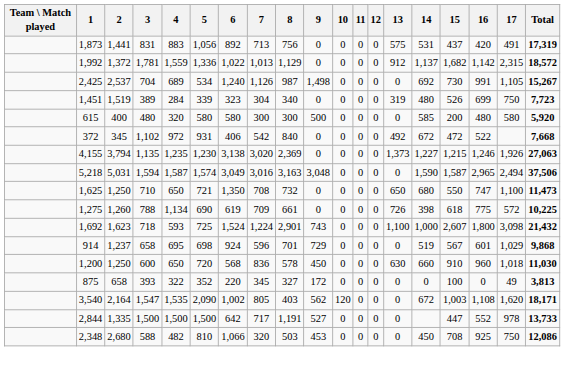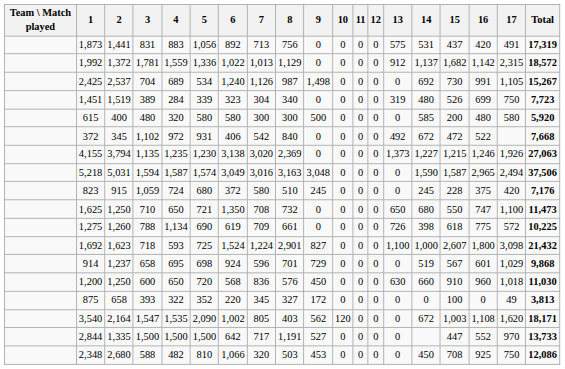 <table class="wikitable sortable" style="font-size: 74%; text-align:center;">
 <tr>
 <th style="width:76px;">Team \ Match played</th>
 <th align=center>1</th>
 <th align=center>2</th>
 <th align=center>3</th>
 <th align=center>4</th>
 <th align=center>5</th>
 <th align=center>6</th>
 <th align=center>7</th>
 <th align=center>8</th>
 <th align=center>9</th>
 <th align=center>10</th>
 <th align=center>11</th>
 <th align=center>12</th>
 <th align=center>13</th>
 <th align=center>14</th>
 <th align=center>15</th>
 <th align=center>16</th>
 <th align=center>17</th>
 <th align=center>Total</th>
 </tr>
 <tr>
 <td align=left></td>
 <td>1,873</td>
 <td>1,441</td>
 <td>831</td>
 <td>883</td>
 <td>1,056</td>
 <td>892</td>
 <td>713</td>
 <td>756</td>
 <td>0</td>
 <td>0</td>
 <td>0</td>
 <td>0</td>
 <td>575</td>
 <td>531</td>
 <td>437</td>
 <td>420</td>
 <td>491</td>
 <td><strong>17,319</strong></td>
 </tr>
 <tr>
 <td align=left></td>
 <td>1,992</td>
 <td>1,372</td>
 <td>1,781</td>
 <td>1,559</td>
 <td>1,336</td>
 <td>1,022</td>
 <td>1,013</td>
 <td>1,129</td>
 <td>0</td>
 <td>0</td>
 <td>0</td>
 <td>0</td>
 <td>912</td>
 <td>1,137</td>
 <td>1,682</td>
 <td>1,142</td>
 <td>2,315</td>
 <td><strong>18,572</strong></td>
 </tr>
 <tr>
 <td align=left></td>
 <td>2,425</td>
 <td>2,537</td>
 <td>704</td>
 <td>689</td>
 <td>534</td>
 <td>1,240</td>
 <td>1,126</td>
 <td>987</td>
 <td>1,498</td>
 <td>0</td>
 <td>0</td>
 <td>0</td>
 <td>0</td>
 <td>692</td>
 <td>730</td>
 <td>991</td>
 <td>1,105</td>
 <td><strong>15,267</strong></td>
 </tr>
 <tr>
 <td align=left></td>
 <td>1,451</td>
 <td>1,519</td>
 <td>389</td>
 <td>284</td>
 <td>339</td>
 <td>323</td>
 <td>304</td>
 <td>340</td>
 <td>0</td>
 <td>0</td>
 <td>0</td>
 <td>0</td>
 <td>319</td>
 <td>480</td>
 <td>526</td>
 <td>699</td>
 <td>750</td>
 <td><strong>7,723</strong></td>
 </tr>
 <tr>
 <td align=left></td>
 <td>615</td>
 <td>400</td>
 <td>480</td>
 <td>320</td>
 <td>580</td>
 <td>580</td>
 <td>300</td>
 <td>300</td>
 <td>500</td>
 <td>0</td>
 <td>0</td>
 <td>0</td>
 <td>0</td>
 <td>585</td>
 <td>200</td>
 <td>480</td>
 <td>580</td>
 <td><strong>5,920</strong></td>
 </tr>
 <tr>
 <td align=left></td>
 <td>372</td>
 <td>345</td>
 <td>1,102</td>
 <td>972</td>
 <td>931</td>
 <td>406</td>
 <td>542</td>
 <td>840</td>
 <td>0</td>
 <td>0</td>
 <td>0</td>
 <td>0</td>
 <td>492</td>
 <td>672</td>
 <td>472</td>
 <td>522</td>
 <td></td>
 <td><strong>7,668</strong></td>
 </tr>
 <tr>
 <td align=left></td>
 <td>4,155</td>
 <td>3,794</td>
 <td>1,135</td>
 <td>1,235</td>
 <td>1,230</td>
 <td>3,138</td>
 <td>3,020</td>
 <td>2,369</td>
 <td>0</td>
 <td>0</td>
 <td>0</td>
 <td>0</td>
 <td>1,373</td>
 <td>1,227</td>
 <td>1,215</td>
 <td>1,246</td>
 <td>1,926</td>
 <td><strong>27,063</strong></td>
 </tr>
 <tr>
 <td align=left></td>
 <td>5,218</td>
 <td>5,031</td>
 <td>1,594</td>
 <td>1,587</td>
 <td>1,574</td>
 <td>3,049</td>
 <td>3,016</td>
 <td>3,163</td>
 <td>3,048</td>
 <td>0</td>
 <td>0</td>
 <td>0</td>
 <td>0</td>
 <td>1,590</td>
 <td>1,587</td>
 <td>2,965</td>
 <td>2,494</td>
 <td><strong>37,506</strong></td>
 </tr>
 <tr>
 <td align=left></td>
+<td>823</td>
+<td>915</td>
+<td>1,059</td>
+<td>724</td>
+<td>680</td>
+<td>372</td>
+<td>580</td>
+<td>510</td>
+<td>245</td>
+<td>0</td>
+<td>0</td>
+<td>0</td>
+<td>0</td>
+<td>245</td>
+<td>228</td>
+<td>375</td>
+<td>420</td>
+<td><strong>7,176</strong></td>
+</tr>
+<tr>
+<td align=left></td>
 <td>1,625</td>
 <td>1,250</td>
 <td>710</td>
 <td>650</td>
 <td>721</td>
 <td>1,350</td>
 <td>708</td>
 <td>732</td>
 <td>0</td>
 <td>0</td>
 <td>0</td>
 <td>0</td>
 <td>650</td>
 <td>680</td>
 <td>550</td>
 <td>747</td>
 <td>1,100</td>
 <td><strong>11,473</strong></td>
 </tr>
 <tr>
 <td align=left></td>
 <td>1,275</td>
 <td>1,260</td>
 <td>788</td>
 <td>1,134</td>
 <td>690</td>
 <td>619</td>
 <td>709</td>
 <td>661</td>
 <td>0</td>
 <td>0</td>
 <td>0</td>
 <td>0</td>
 <td>726</td>
 <td>398</td>
 <td>618</td>
 <td>775</td>
 <td>572</td>
 <td><strong>10,225</strong></td>
 </tr>
 <tr>
 <td align=left></td>
 <td>1,692</td>
 <td>1,623</td>
 <td>718</td>
 <td>593</td>
 <td>725</td>
 <td>1,524</td>
 <td>1,224</td>
 <td>2,901</td>
-<td>743</td>
+<td>827</td>
 <td>0</td>
 <td>0</td>
 <td>0</td>
 <td>1,100</td>
 <td>1,000</td>
 <td>2,607</td>
 <td>1,800</td>
 <td>3,098</td>
 <td><strong>21,432</strong></td>
 </tr>
 <tr>
 <td align=left></td>
 <td>914</td>
 <td>1,237</td>
 <td>658</td>
 <td>695</td>
 <td>698</td>
 <td>924</td>
 <td>596</td>
 <td>701</td>
 <td>729</td>
 <td>0</td>
 <td>0</td>
 <td>0</td>
 <td>0</td>
 <td>519</td>
 <td>567</td>
 <td>601</td>
 <td>1,029</td>
 <td><strong>9,868</strong></td>
 </tr>
 <tr>
 <td align=left></td>
 <td>1,200</td>
 <td>1,250</td>
 <td>600</td>
 <td>650</td>
 <td>720</td>
 <td>568</td>
 <td>836</td>
-<td>578</td>
+<td>576</td>
 <td>450</td>
 <td>0</td>
 <td>0</td>
 <td>0</td>
 <td>630</td>
 <td>660</td>
 <td>910</td>
 <td>960</td>
 <td>1,018</td>
 <td><strong>11,030</strong></td>
 </tr>
 <tr>
 <td align=left></td>
 <td>875</td>
 <td>658</td>
 <td>393</td>
 <td>322</td>
 <td>352</td>
 <td>220</td>
 <td>345</td>
 <td>327</td>
 <td>172</td>
 <td>0</td>
 <td>0</td>
 <td>0</td>
 <td>0</td>
 <td>0</td>
 <td>100</td>
 <td>0</td>
 <td>49</td>
 <td><strong>3,813</strong></td>
 </tr>
 <tr>
 <td align=left></td>
 <td>3,540</td>
 <td>2,164</td>
 <td>1,547</td>
 <td>1,535</td>
 <td>2,090</td>
 <td>1,002</td>
 <td>805</td>
 <td>403</td>
 <td>562</td>
 <td>120</td>
 <td>0</td>
 <td>0</td>
 <td>0</td>
 <td>672</td>
 <td>1,003</td>
 <td>1,108</td>
 <td>1,620</td>
 <td><strong>18,171</strong></td>
 </tr>
 <tr>
 <td align=left></td>
 <td>2,844</td>
 <td>1,335</td>
 <td>1,500</td>
 <td>1,500</td>
 <td>1,500</td>
 <td>642</td>
 <td>717</td>
 <td>1,191</td>
 <td>527</td>
 <td>0</td>
 <td>0</td>
 <td>0</td>
 <td>0</td>
 <td></td>
 <td>447</td>
 <td>552</td>
-<td>978</td>
+<td>970</td>
 <td><strong>13,733</strong></td>
 </tr>
 <tr>
 <td align=left></td>
 <td>2,348</td>
 <td>2,680</td>
 <td>588</td>
 <td>482</td>
 <td>810</td>
 <td>1,066</td>
 <td>320</td>
 <td>503</td>
 <td>453</td>
 <td>0</td>
 <td>0</td>
 <td>0</td>
 <td>0</td>
 <td>450</td>
 <td>708</td>
 <td>925</td>
 <td>750</td>
 <td><strong>12,086</strong></td>
 </tr>
 </table>
